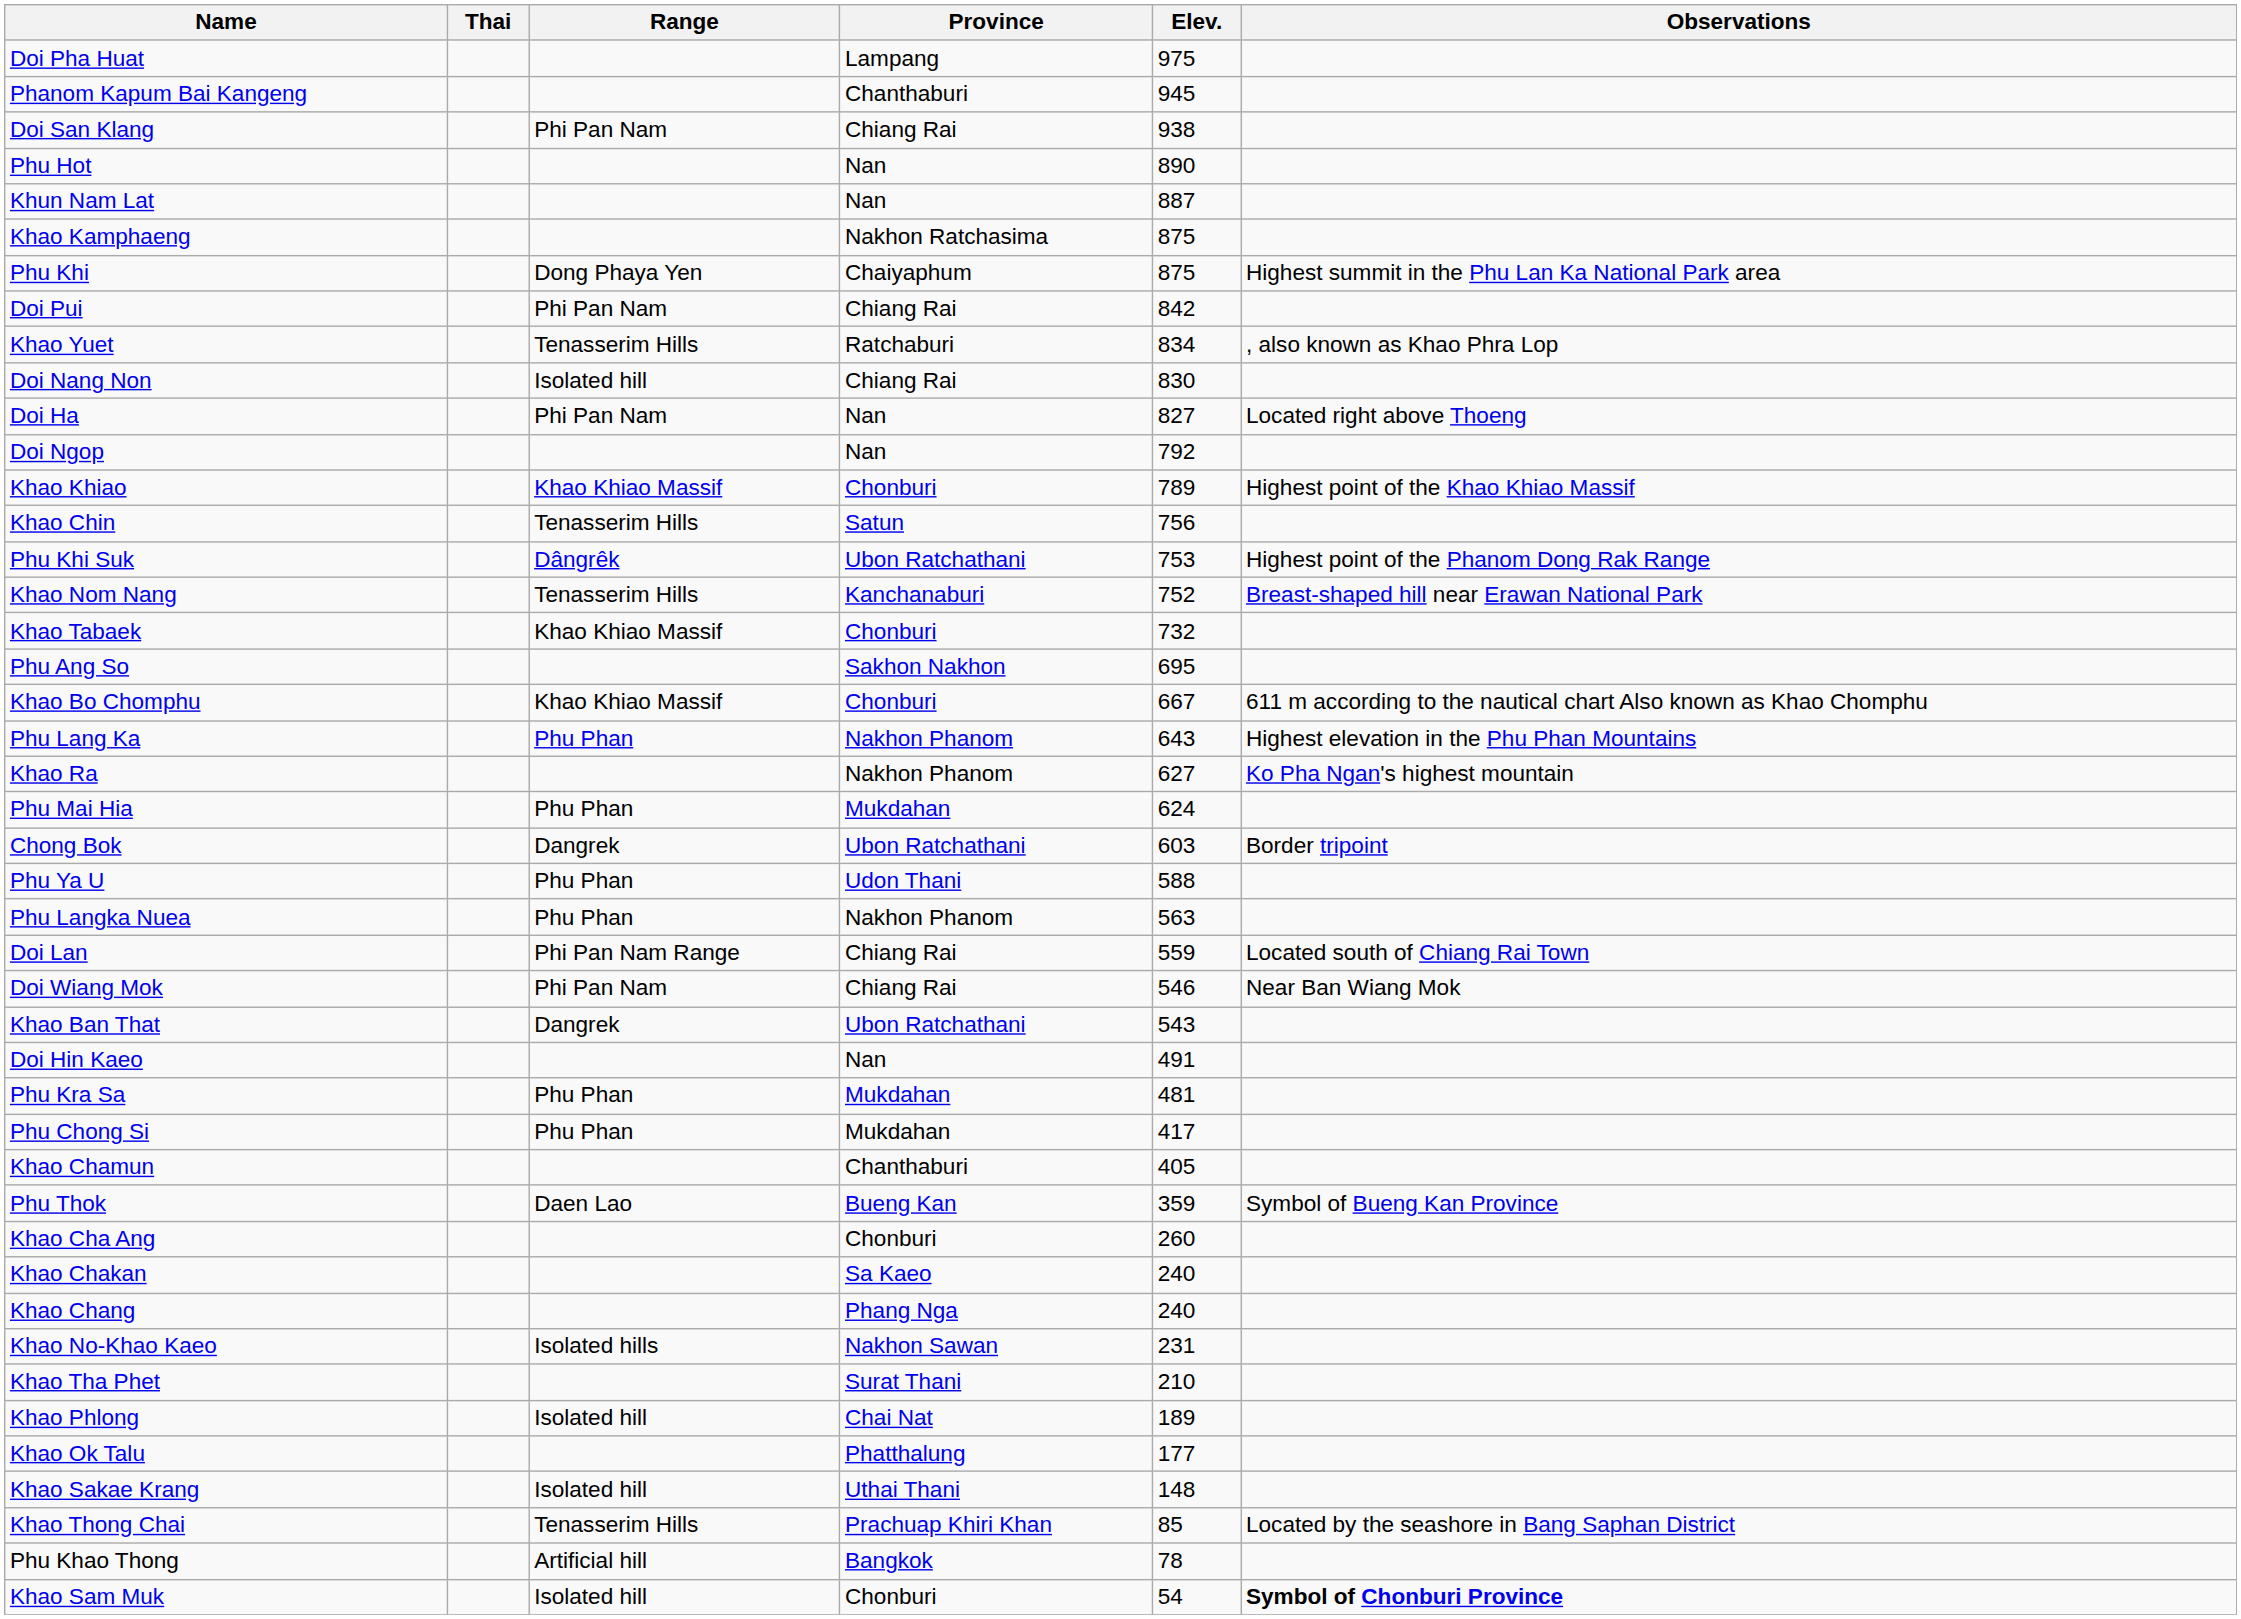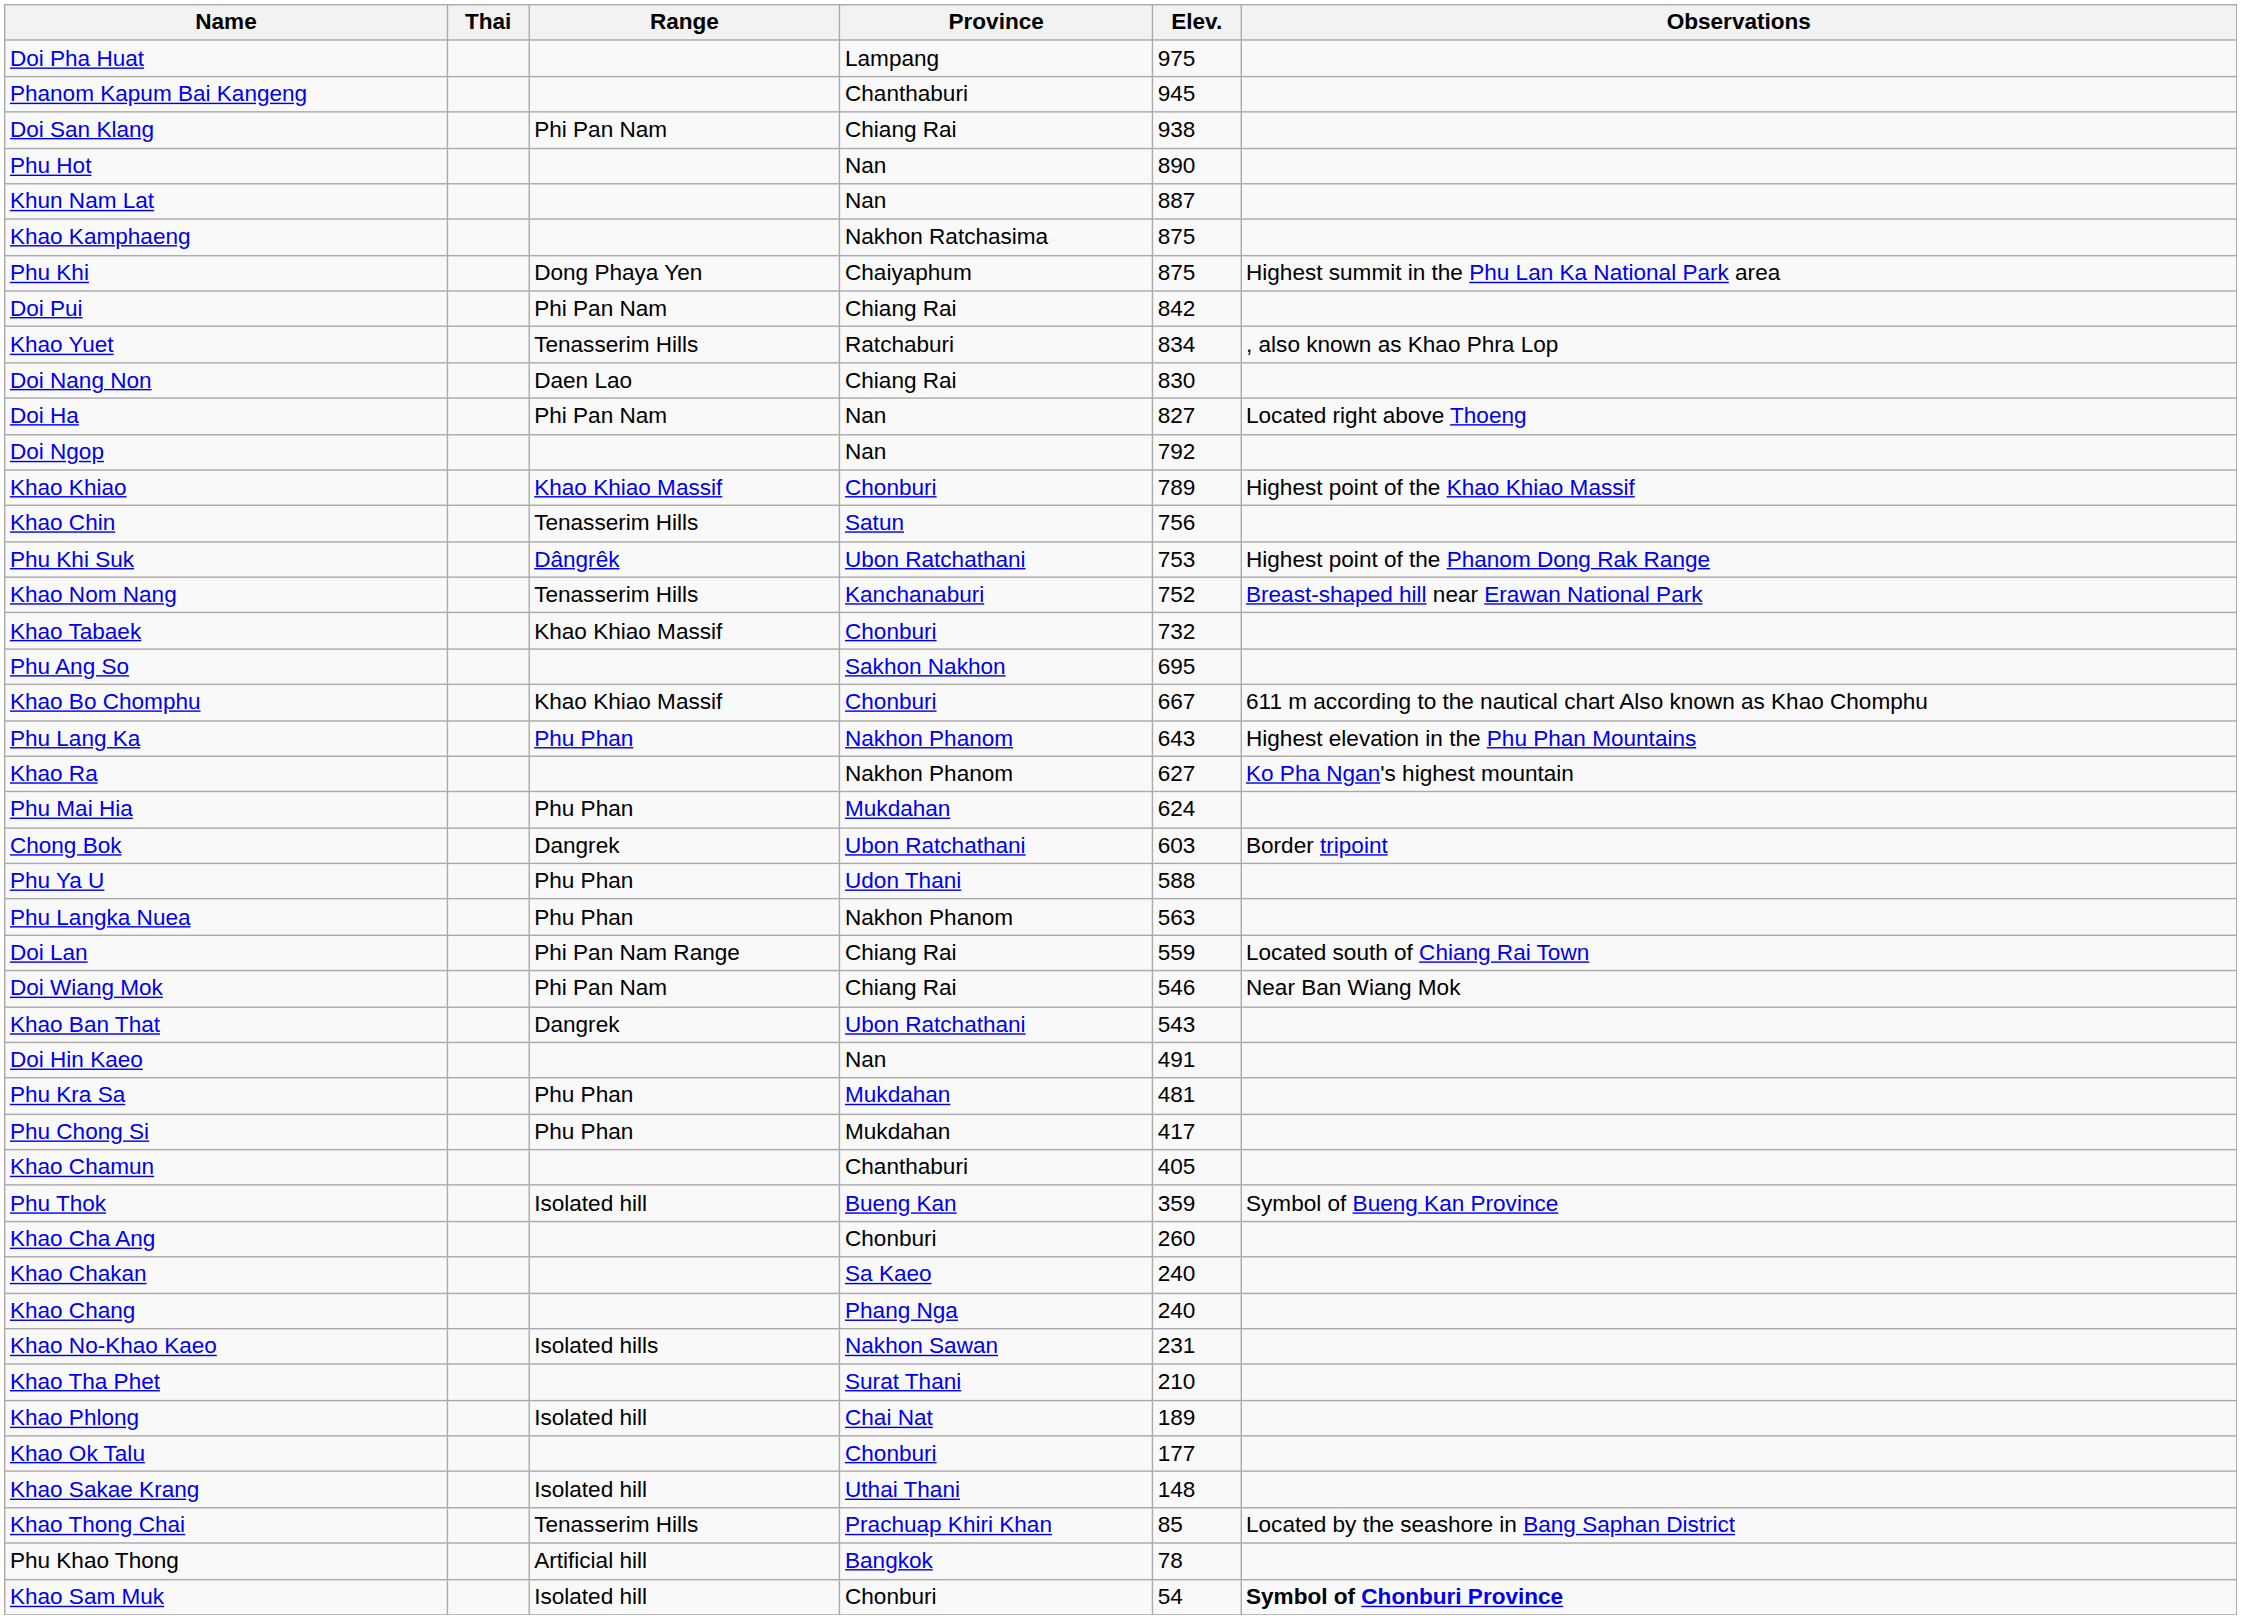 <table style="width:100%;" class="wikitable sortable">
 <tr class="hintergrundfarbe5">
 <th>Name</th>
 <th>Thai</th>
 <th>Range</th>
 <th>Province</th>
 <th>Elev.</th>
 <th>Observations</th>
 </tr>
 <tr>
 <td><a href='#'>Doi Pha Huat</a></td>
 <td></td>
 <td></td>
 <td>Lampang</td>
 <td>975</td>
 <td></td>
 </tr>
 <tr>
 <td><a href='#'>Phanom Kapum Bai Kangeng</a></td>
 <td></td>
 <td></td>
 <td>Chanthaburi</td>
 <td>945</td>
 <td></td>
 </tr>
 <tr>
 <td><a href='#'>Doi San Klang</a></td>
 <td></td>
 <td>Phi Pan Nam</td>
 <td>Chiang Rai</td>
 <td>938</td>
 <td></td>
 </tr>
 <tr>
 <td><a href='#'>Phu Hot</a></td>
 <td></td>
 <td></td>
 <td>Nan</td>
 <td>890</td>
 <td></td>
 </tr>
 <tr>
 <td><a href='#'>Khun Nam Lat</a></td>
 <td></td>
 <td></td>
 <td>Nan</td>
 <td>887</td>
 <td></td>
 </tr>
 <tr>
 <td><a href='#'>Khao Kamphaeng</a></td>
 <td></td>
 <td></td>
 <td>Nakhon Ratchasima</td>
 <td>875</td>
 <td></td>
 </tr>
 <tr>
 <td><a href='#'>Phu Khi</a></td>
 <td></td>
 <td>Dong Phaya Yen</td>
 <td>Chaiyaphum</td>
 <td>875</td>
 <td> Highest summit in the <a href='#'>Phu Lan Ka National Park</a> area</td>
 </tr>
 <tr>
 <td><a href='#'>Doi Pui</a></td>
 <td></td>
 <td>Phi Pan Nam</td>
 <td>Chiang Rai</td>
 <td>842</td>
 <td></td>
 </tr>
 <tr>
 <td><a href='#'>Khao Yuet</a></td>
 <td></td>
 <td>Tenasserim Hills</td>
 <td>Ratchaburi</td>
 <td>834</td>
 <td>, also known as Khao Phra Lop</td>
 </tr>
 <tr>
 <td><a href='#'>Doi Nang Non</a></td>
 <td></td>
-<td>Isolated hill</td>
+<td>Daen Lao</td>
 <td>Chiang Rai</td>
 <td>830</td>
 <td></td>
 </tr>
 <tr>
 <td><a href='#'>Doi Ha</a></td>
 <td></td>
 <td>Phi Pan Nam</td>
 <td>Nan</td>
 <td>827</td>
 <td>Located right above <a href='#'>Thoeng</a></td>
 </tr>
 <tr>
 <td><a href='#'>Doi Ngop</a></td>
 <td></td>
 <td></td>
 <td>Nan</td>
 <td>792</td>
 <td></td>
 </tr>
 <tr>
 <td><a href='#'>Khao Khiao</a></td>
 <td></td>
 <td><a href='#'>Khao Khiao Massif</a></td>
 <td><a href='#'>Chonburi</a></td>
 <td>789</td>
 <td> Highest point of the <a href='#'>Khao Khiao Massif</a></td>
 </tr>
 <tr>
 <td><a href='#'>Khao Chin</a></td>
 <td></td>
 <td>Tenasserim Hills</td>
 <td><a href='#'>Satun</a></td>
 <td>756</td>
 <td></td>
 </tr>
 <tr>
 <td><a href='#'>Phu Khi Suk</a></td>
 <td></td>
 <td><a href='#'>Dângrêk</a></td>
 <td><a href='#'>Ubon Ratchathani</a></td>
 <td>753</td>
 <td> Highest point of the <a href='#'>Phanom Dong Rak Range</a></td>
 </tr>
 <tr>
 <td><a href='#'>Khao Nom Nang</a></td>
 <td></td>
 <td>Tenasserim Hills</td>
 <td><a href='#'>Kanchanaburi</a></td>
 <td>752</td>
 <td> <a href='#'>Breast-shaped hill</a> near <a href='#'>Erawan National Park</a></td>
 </tr>
 <tr>
 <td><a href='#'>Khao Tabaek</a></td>
 <td></td>
 <td>Khao Khiao Massif</td>
 <td><a href='#'>Chonburi</a></td>
 <td>732</td>
 <td></td>
 </tr>
 <tr>
 <td><a href='#'>Phu Ang So</a></td>
 <td></td>
 <td></td>
 <td><a href='#'>Sakhon Nakhon</a></td>
 <td>695</td>
 <td></td>
 </tr>
 <tr>
 <td><a href='#'>Khao Bo Chomphu</a></td>
 <td></td>
 <td>Khao Khiao Massif</td>
 <td><a href='#'>Chonburi</a></td>
 <td>667</td>
 <td>611 m according to the nautical chart Also known as Khao Chomphu</td>
 </tr>
 <tr>
 <td><a href='#'>Phu Lang Ka</a></td>
 <td></td>
 <td><a href='#'>Phu Phan</a></td>
 <td><a href='#'>Nakhon Phanom</a></td>
 <td>643</td>
 <td> Highest elevation in the <a href='#'>Phu Phan Mountains</a></td>
 </tr>
 <tr>
 <td><a href='#'>Khao Ra</a></td>
 <td></td>
 <td></td>
 <td>Nakhon Phanom</td>
 <td>627</td>
 <td> <a href='#'>Ko Pha Ngan</a>'s highest mountain</td>
 </tr>
 <tr>
 <td><a href='#'>Phu Mai Hia</a></td>
 <td></td>
 <td>Phu Phan</td>
 <td><a href='#'>Mukdahan</a></td>
 <td>624</td>
 <td></td>
 </tr>
 <tr>
 <td><a href='#'>Chong Bok</a></td>
 <td></td>
 <td>Dangrek</td>
 <td><a href='#'>Ubon Ratchathani</a></td>
 <td>603</td>
 <td>Border <a href='#'>tripoint</a></td>
 </tr>
 <tr>
 <td><a href='#'>Phu Ya U</a></td>
 <td></td>
 <td>Phu Phan</td>
 <td><a href='#'>Udon Thani</a></td>
 <td>588</td>
 <td></td>
 </tr>
 <tr>
 <td><a href='#'>Phu Langka Nuea</a></td>
 <td></td>
 <td>Phu Phan</td>
 <td>Nakhon Phanom</td>
 <td>563</td>
 <td></td>
 </tr>
 <tr>
 <td><a href='#'>Doi Lan</a></td>
 <td></td>
 <td>Phi Pan Nam Range</td>
 <td>Chiang Rai</td>
 <td>559</td>
 <td>Located south of <a href='#'>Chiang Rai Town</a></td>
 </tr>
 <tr>
 <td><a href='#'>Doi Wiang Mok</a></td>
 <td></td>
 <td>Phi Pan Nam</td>
 <td>Chiang Rai</td>
 <td>546</td>
 <td> Near Ban Wiang Mok</td>
 </tr>
 <tr>
 <td><a href='#'>Khao Ban That</a></td>
 <td></td>
 <td>Dangrek</td>
 <td><a href='#'>Ubon Ratchathani</a></td>
 <td>543</td>
 <td></td>
 </tr>
 <tr>
 <td><a href='#'>Doi Hin Kaeo</a></td>
 <td></td>
 <td></td>
 <td>Nan</td>
 <td>491</td>
 <td></td>
 </tr>
 <tr>
 <td><a href='#'>Phu Kra Sa</a></td>
 <td></td>
 <td>Phu Phan</td>
 <td><a href='#'>Mukdahan</a></td>
 <td>481</td>
 <td></td>
 </tr>
 <tr>
 <td><a href='#'>Phu Chong Si</a></td>
 <td></td>
 <td>Phu Phan</td>
 <td>Mukdahan</td>
 <td>417</td>
 <td></td>
 </tr>
 <tr>
 <td><a href='#'>Khao Chamun</a></td>
 <td></td>
 <td></td>
 <td>Chanthaburi</td>
 <td>405</td>
 <td></td>
 </tr>
 <tr>
 <td><a href='#'>Phu Thok</a></td>
 <td></td>
-<td>Daen Lao</td>
+<td>Isolated hill</td>
 <td><a href='#'>Bueng Kan</a></td>
 <td>359</td>
 <td> Symbol of <a href='#'>Bueng Kan Province</a></td>
 </tr>
 <tr>
 <td><a href='#'>Khao Cha Ang</a></td>
 <td></td>
 <td></td>
 <td>Chonburi</td>
 <td>260</td>
 <td></td>
 </tr>
 <tr>
 <td><a href='#'>Khao Chakan</a></td>
 <td></td>
 <td></td>
 <td><a href='#'>Sa Kaeo</a></td>
 <td>240</td>
 <td></td>
 </tr>
 <tr>
 <td><a href='#'>Khao Chang</a></td>
 <td></td>
 <td></td>
 <td><a href='#'>Phang Nga</a></td>
 <td>240</td>
 <td></td>
 </tr>
 <tr>
 <td><a href='#'>Khao No-Khao Kaeo</a></td>
 <td></td>
 <td>Isolated hills</td>
 <td><a href='#'>Nakhon Sawan</a></td>
 <td>231</td>
 <td></td>
 </tr>
 <tr>
 <td><a href='#'>Khao Tha Phet</a></td>
 <td></td>
 <td></td>
 <td><a href='#'>Surat Thani</a></td>
 <td>210</td>
 <td></td>
 </tr>
 <tr>
 <td><a href='#'>Khao Phlong</a></td>
 <td></td>
 <td>Isolated hill</td>
 <td><a href='#'>Chai Nat</a></td>
 <td>189</td>
 <td></td>
 </tr>
 <tr>
 <td><a href='#'>Khao Ok Talu</a></td>
 <td></td>
 <td></td>
-<td><a href='#'>Phatthalung</a></td>
+<td><a href='#'>Chonburi</a></td>
 <td>177</td>
 <td></td>
 </tr>
 <tr>
 <td><a href='#'>Khao Sakae Krang</a></td>
 <td></td>
 <td>Isolated hill</td>
 <td><a href='#'>Uthai Thani</a></td>
 <td>148</td>
 <td></td>
 </tr>
 <tr>
 <td><a href='#'>Khao Thong Chai</a></td>
 <td></td>
 <td>Tenasserim Hills</td>
 <td><a href='#'>Prachuap Khiri Khan</a></td>
 <td>85</td>
 <td> Located by the seashore in <a href='#'>Bang Saphan District</a></td>
 </tr>
 <tr>
 <td>Phu Khao Thong</td>
 <td></td>
 <td>Artificial hill</td>
 <td><a href='#'>Bangkok</a></td>
 <td>78</td>
 <td></td>
 </tr>
 <tr>
 <td><a href='#'>Khao Sam Muk</a></td>
 <td></td>
 <td>Isolated hill</td>
 <td>Chonburi</td>
 <td>54</td>
 <td><strong> Symbol of <a href='#'>Chonburi Province</a></strong></td>
 </tr>
 </table>
